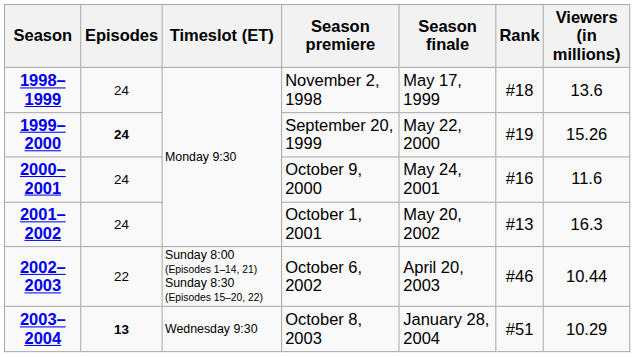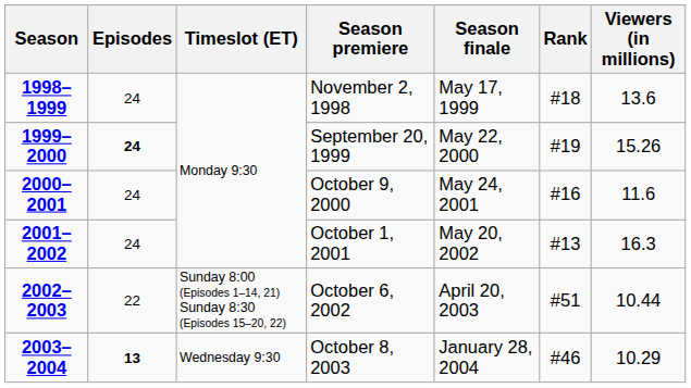 <table class="wikitable">
 <tr>
 <th>Season</th>
 <th>Episodes</th>
 <th>Timeslot (ET)</th>
 <th>Season premiere</th>
 <th>Season finale</th>
 <th>Rank</th>
 <th>Viewers<br>(in millions)</th>
 </tr>
 <tr style="background-color:#F9F9F9">
 <th style="background:#F9F9F9;text-align:center"><strong><a href='#'>1998–1999</a></strong></th>
 <td style="font-size:13px;text-align:center">24</td>
 <td rowspan="4" ! style="background:#F9F9F9;font-size:12px;font-weight:normal;text-align:left;line-height:110%">Monday 9:30</td>
 <td>November 2, 1998</td>
 <td>May 17, 1999</td>
 <td style="text-align:center">#18</td>
 <td style="text-align:center">13.6</td>
 </tr>
 <tr style="background-color:#F9F9F9">
 <th style="background:#F9F9F9;text-align:center"><strong><a href='#'>1999–2000</a></strong></th>
 <td style="font-size:13px;text-align:center"><strong>24</strong></td>
 <td>September 20, 1999</td>
 <td>May 22, 2000</td>
 <td style="text-align:center">#19</td>
 <td style="text-align:center">15.26</td>
 </tr>
 <tr style="background-color:#F9F9F9">
 <th style="background:#F9F9F9;text-align:center"><strong><a href='#'>2000–2001</a></strong></th>
 <td style="font-size:13px;text-align:center">24</td>
 <td>October 9, 2000</td>
 <td>May 24, 2001</td>
 <td style="text-align:center">#16</td>
 <td style="text-align:center">11.6</td>
 </tr>
 <tr style="background-color:#F9F9F9">
 <th style="background:#F9F9F9;text-align:center"><strong><a href='#'>2001–2002</a></strong></th>
 <td style="font-size:13px;text-align:center">24</td>
 <td>October 1, 2001</td>
 <td>May 20, 2002</td>
 <td style="text-align:center">#13</td>
 <td style="text-align:center">16.3</td>
 </tr>
 <tr style="background-color:#F9F9F9">
 <th style="background:#F9F9F9;text-align:center"><strong><a href='#'>2002–2003</a></strong></th>
 <td style="font-size:13px;text-align:center">22</td>
 <th style="background:#F9F9F9;font-size:12px;font-weight:normal;text-align:left;line-height:110%">Sunday 8:00 <small>(Episodes 1–14, 21)</small><br>Sunday 8:30 <small>(Episodes 15–20, 22)</small></th>
 <td>October 6, 2002</td>
 <td>April 20, 2003</td>
-<td style="text-align:center">#46</td>
+<td style="text-align:center">#51</td>
 <td style="text-align:center">10.44</td>
 </tr>
 <tr style="background-color:#F9F9F9">
 <th style="background:#F9F9F9;text-align:center"><strong><a href='#'>2003–2004</a></strong></th>
 <td style="font-size:13px;text-align:center"><strong>13</strong></td>
 <th style="background:#F9F9F9;font-size:12px;font-weight:normal;text-align:left;line-height:110%">Wednesday 9:30</th>
 <td>October 8, 2003</td>
 <td>January 28, 2004</td>
-<td style="text-align:center">#51</td>
+<td style="text-align:center">#46</td>
 <td style="text-align:center">10.29</td>
 </tr>
 </table>
